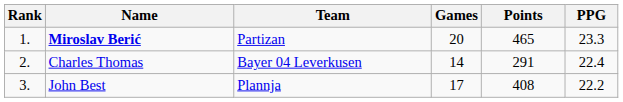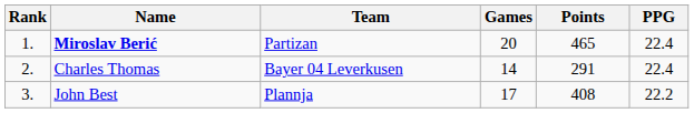 <table | class="wikitable" style="text-align: center;">
 <tr>
 <th>Rank</th>
 <th width=200>Name</th>
 <th width=210>Team</th>
 <th>Games</th>
 <th width=85>Points</th>
 <th width=50>PPG</th>
 </tr>
 <tr>
 <td>1.</td>
 <td align="left"> <strong><a href='#'>Miroslav Berić</a></strong></td>
 <td align="left"> <a href='#'>Partizan</a></td>
 <td>20</td>
 <td>465</td>
-<td>23.3</td>
+<td>22.4</td>
 </tr>
 <tr>
 <td>2.</td>
 <td align="left"> <a href='#'>Charles Thomas</a></td>
 <td align="left"> <a href='#'>Bayer 04 Leverkusen</a></td>
 <td>14</td>
 <td>291</td>
 <td>22.4</td>
 </tr>
 <tr>
 <td>3.</td>
 <td align="left"> <a href='#'>John Best</a></td>
 <td align="left"> <a href='#'>Plannja</a></td>
 <td>17</td>
 <td>408</td>
 <td>22.2</td>
 </tr>
 </table>
